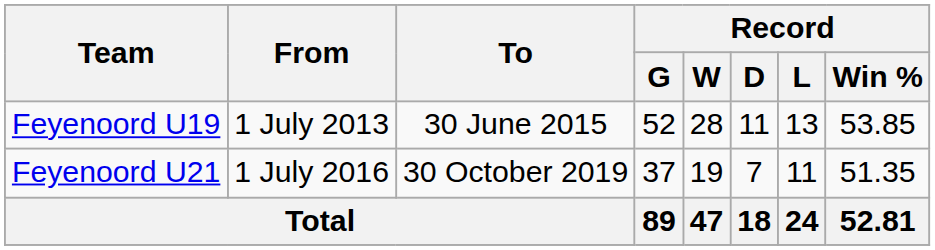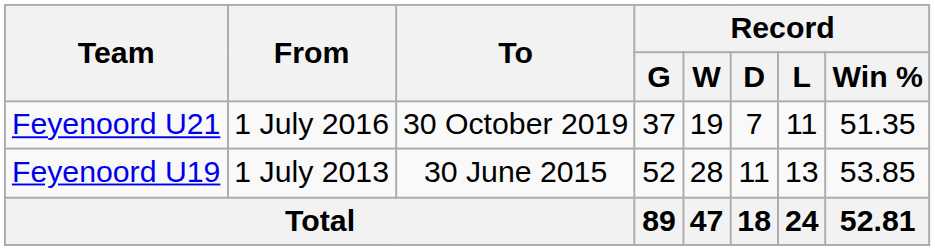 <table class="wikitable" style="text-align: center">
 <tr>
 <th rowspan="2">Team</th>
 <th rowspan="2">From</th>
 <th rowspan="2">To</th>
 <th colspan="5">Record</th>
 </tr>
 <tr>
 <th>G</th>
 <th>W</th>
 <th>D</th>
 <th>L</th>
 <th>Win %</th>
 </tr>
 <tr>
+<td><a href='#'>Feyenoord U21</a></td>
+<td>1 July 2016</td>
+<td>30 October 2019</td>
+<td>37</td>
+<td>19</td>
+<td>7</td>
+<td>11</td>
+<td>51.35</td>
+</tr>
+<tr>
 <td><a href='#'>Feyenoord U19</a></td>
 <td>1 July 2013</td>
 <td>30 June 2015</td>
 <td>52</td>
 <td>28</td>
 <td>11</td>
 <td>13</td>
 <td>53.85</td>
 </tr>
 <tr>
-<td><a href='#'>Feyenoord U21</a></td>
-<td>1 July 2016</td>
-<td>30 October 2019</td>
-<td>37</td>
-<td>19</td>
-<td>7</td>
-<td>11</td>
-<td>51.35</td>
-</tr>
-<tr>
 <th colspan="3">Total</th>
 <th>89</th>
 <th>47</th>
 <th>18</th>
 <th>24</th>
 <th>52.81</th>
 </tr>
 </table>
